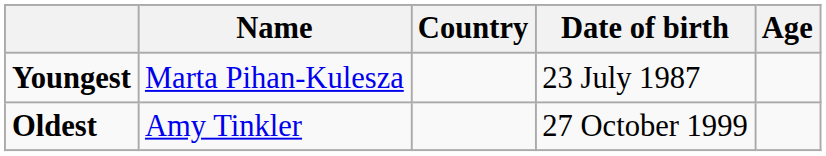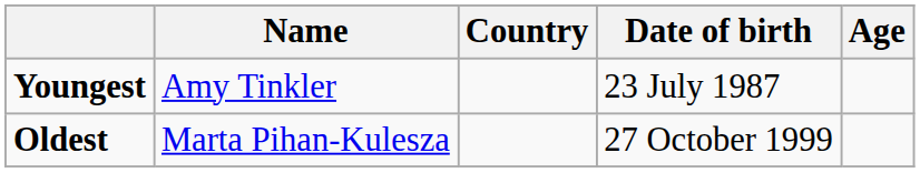 <table class="wikitable">
 <tr>
 <th></th>
 <th><strong>Name</strong></th>
 <th><strong>Country</strong></th>
 <th><strong>Date of birth</strong></th>
 <th><strong>Age</strong></th>
 </tr>
 <tr>
 <td><strong>Youngest</strong></td>
-<td><a href='#'>Marta Pihan-Kulesza</a></td>
+<td><a href='#'>Amy Tinkler</a></td>
 <td></td>
 <td>23 July 1987</td>
 <td></td>
 </tr>
 <tr>
 <td><strong>Oldest</strong></td>
-<td><a href='#'>Amy Tinkler</a></td>
+<td><a href='#'>Marta Pihan-Kulesza</a></td>
 <td></td>
 <td>27 October 1999</td>
 <td></td>
 </tr>
 </table>
